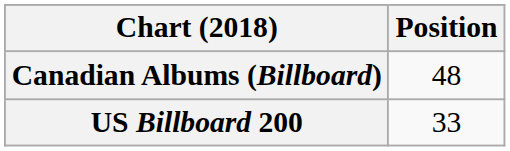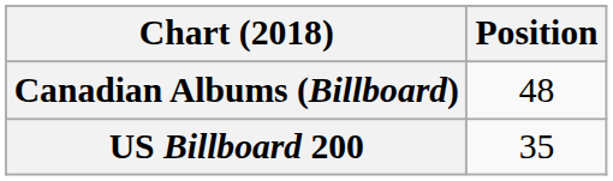 <table class="wikitable sortable plainrowheaders" style="text-align:center">
 <tr>
 <th scope="col">Chart (2018)</th>
 <th scope="col">Position</th>
 </tr>
 <tr>
 <th scope="row">Canadian Albums (<em>Billboard</em>)</th>
 <td>48</td>
 </tr>
 <tr>
 <th scope="row">US <em>Billboard</em> 200</th>
-<td>33</td>
+<td>35</td>
 </tr>
 </table>
